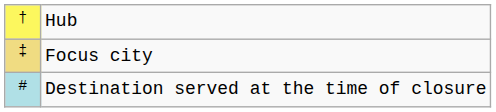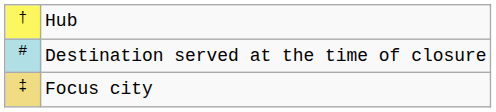 <table class="wikitable">
 <tr>
 <td style="text-align: center; background:#FCF75E;" width=20px><sup>†</sup></td>
 <td>Hub</td>
 </tr>
 <tr>
+<td style="text-align: center; background:#B0E0E6;" width=20px><sup>#</sup></td>
+<td>Destination served at the time of closure</td>
+</tr>
+<tr>
 <td style="text-align: center; background:#F0DC82;" width=20px><sup>‡</sup></td>
 <td>Focus city</td>
 </tr>
-<tr>
-<td style="text-align: center; background:#B0E0E6;" width=20px><sup>#</sup></td>
-<td>Destination served at the time of closure</td>
-</tr>
 </table>
